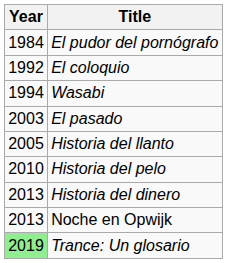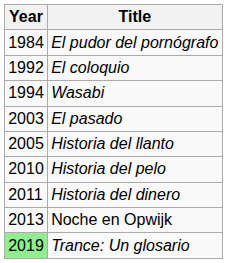 <table class="wikitable">
 <tr>
 <th>Year</th>
 <th>Title</th>
 </tr>
 <tr>
 <td>1984</td>
 <td><em>El pudor del pornógrafo</em></td>
 </tr>
 <tr>
 <td>1992</td>
 <td><em>El coloquio</em></td>
 </tr>
 <tr>
 <td>1994</td>
 <td><em>Wasabi</em></td>
 </tr>
 <tr>
 <td>2003</td>
 <td><em>El pasado</em></td>
 </tr>
 <tr>
 <td>2005</td>
 <td><em>Historia del llanto</em></td>
 </tr>
 <tr>
 <td>2010</td>
 <td><em>Historia del pelo</em></td>
 </tr>
 <tr>
-<td>2013</td>
+<td>2011</td>
 <td><em>Historia del dinero</em></td>
 </tr>
 <tr>
 <td>2013</td>
 <td>Noche en Opwijk</td>
 </tr>
 <tr>
 <td style="background: lightgreen;">2019</td>
 <td><em>Trance: Un glosario</em></td>
 </tr>
 </table>
